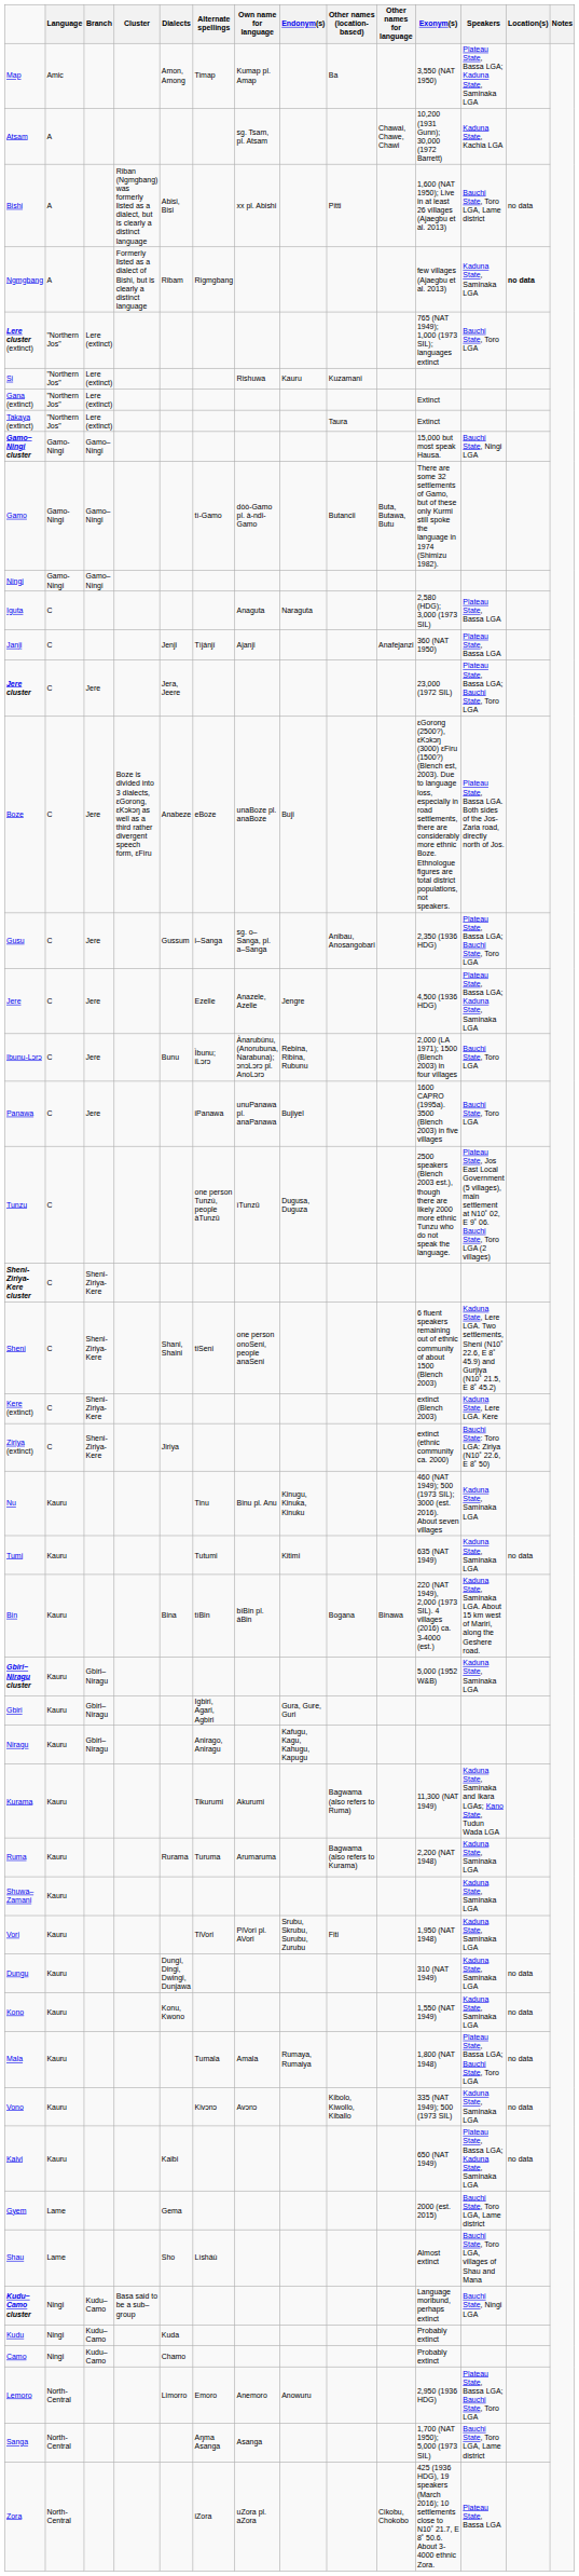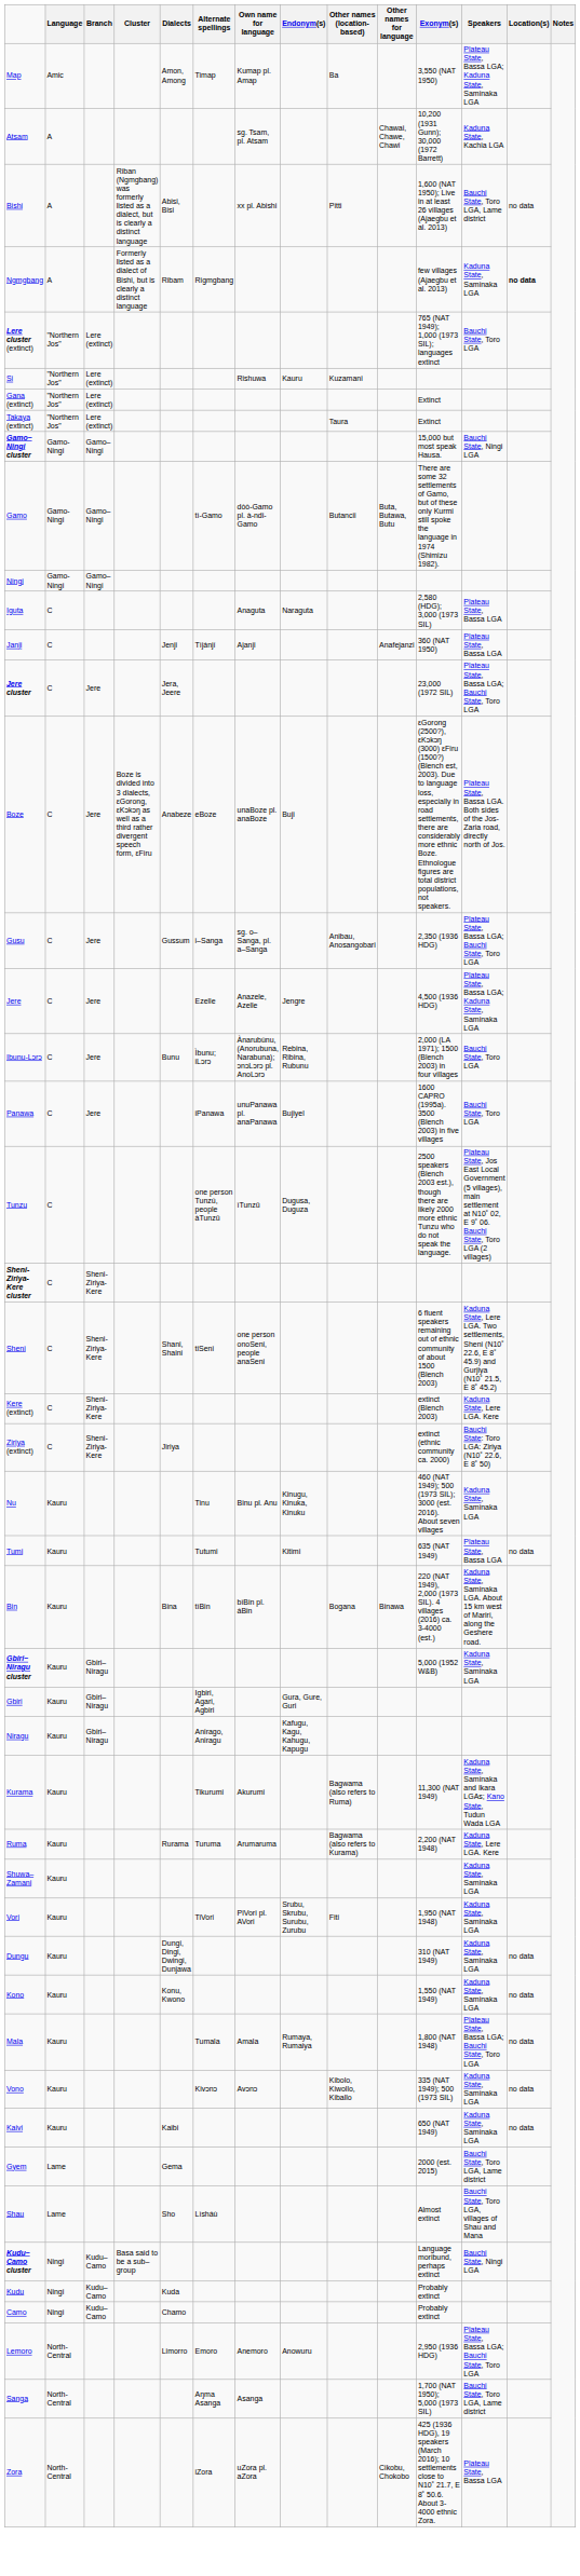 <table class="wikitable sortable"  style="font-size: 75%">
 <tr>
 <td></td>
 <th>Language</th>
 <th>Branch</th>
 <th>Cluster</th>
 <th>Dialects</th>
 <th>Alternate spellings</th>
 <th>Own name for language</th>
 <th><a href='#'>Endonym</a>(s)</th>
 <th>Other names (location-based)</th>
 <th>Other names for language</th>
 <th><a href='#'>Exonym</a>(s)</th>
 <th>Speakers</th>
 <th>Location(s)</th>
 <th>Notes</th>
 </tr>
 <tr>
 <td><a href='#'>Map</a></td>
 <td>Amic</td>
 <td></td>
 <td></td>
 <td>Amon, Among</td>
 <td>Timap</td>
 <td>Kumap pl. Amap</td>
 <td></td>
 <td>Ba</td>
 <td></td>
 <td>3,550 (NAT 1950)</td>
 <td><a href='#'>Plateau State</a>, Bassa LGA; <a href='#'>Kaduna State</a>, Saminaka LGA</td>
 <td></td>
 </tr>
 <tr>
 <td><a href='#'>Atsam</a></td>
 <td>A</td>
 <td></td>
 <td></td>
 <td></td>
 <td></td>
 <td>sg. Tsam, pl. Atsam</td>
 <td></td>
 <td></td>
 <td>Chawai, Chawe, Chawi</td>
 <td>10,200 (1931 Gunn); 30,000 (1972 Barrett)</td>
 <td><a href='#'>Kaduna State</a>, Kachia LGA</td>
 <td></td>
 </tr>
 <tr>
 <td><a href='#'>Bishi</a></td>
 <td>A</td>
 <td></td>
 <td>Riban (Ngmgbang) was formerly listed as a dialect, but is clearly a distinct language</td>
 <td>Abisi, Bisi</td>
 <td></td>
 <td>xx pl. Abishi</td>
 <td></td>
 <td>Pitti</td>
 <td></td>
 <td>1,600 (NAT 1950); Live in at least 26 villages (Ajaegbu et al. 2013)</td>
 <td><a href='#'>Bauchi State</a>, Toro LGA, Lame district</td>
 <td>no data</td>
 </tr>
 <tr>
 <td><a href='#'>Ngmgbang</a></td>
 <td>A</td>
 <td></td>
 <td>Formerly listed as a dialect of Bishi, but is clearly a distinct language</td>
 <td>Ribam</td>
 <td>Rigmgbang</td>
 <td></td>
 <td></td>
 <td></td>
 <td></td>
 <td>few villages (Ajaegbu et al. 2013)</td>
 <td><a href='#'>Kaduna State</a>, Saminaka LGA</td>
 <td><strong>no data</strong></td>
 </tr>
 <tr>
 <td><strong><em><a href='#'>Lere</a> cluster</em></strong> (extinct)</td>
 <td>"Northern Jos"</td>
 <td>Lere (extinct)</td>
 <td></td>
 <td></td>
 <td></td>
 <td></td>
 <td></td>
 <td></td>
 <td></td>
 <td>765 (NAT 1949); 1,000 (1973 SIL); languages extinct</td>
 <td><a href='#'>Bauchi State</a>, Toro LGA</td>
 <td></td>
 </tr>
 <tr>
 <td><a href='#'>Si</a></td>
 <td>"Northern Jos"</td>
 <td>Lere (extinct)</td>
 <td></td>
 <td></td>
 <td></td>
 <td>Rishuwa</td>
 <td>Kauru</td>
 <td>Kuzamani</td>
 <td></td>
 <td></td>
 <td></td>
 <td></td>
 </tr>
 <tr>
 <td><a href='#'>Gana</a> (extinct)</td>
 <td>"Northern Jos"</td>
 <td>Lere (extinct)</td>
 <td></td>
 <td></td>
 <td></td>
 <td></td>
 <td></td>
 <td></td>
 <td></td>
 <td>Extinct</td>
 <td></td>
 <td></td>
 </tr>
 <tr>
 <td><a href='#'>Takaya</a> (extinct)</td>
 <td>"Northern Jos"</td>
 <td>Lere (extinct)</td>
 <td></td>
 <td></td>
 <td></td>
 <td></td>
 <td></td>
 <td>Taura</td>
 <td></td>
 <td>Extinct</td>
 <td></td>
 <td></td>
 </tr>
 <tr>
 <td><strong><em><a href='#'>Gamo–Ningi</a> cluster</em></strong></td>
 <td>Gamo-Ningi</td>
 <td>Gamo–Ningi</td>
 <td></td>
 <td></td>
 <td></td>
 <td></td>
 <td></td>
 <td></td>
 <td></td>
 <td>15,000 but most speak Hausa.</td>
 <td><a href='#'>Bauchi State</a>, Ningi LGA</td>
 <td></td>
 </tr>
 <tr>
 <td><a href='#'>Gamo</a></td>
 <td>Gamo-Ningi</td>
 <td>Gamo–Ningi</td>
 <td></td>
 <td></td>
 <td>tì-Gamo</td>
 <td>dòò-Gamo pl. à-ndi-Gamo</td>
 <td></td>
 <td>Butancii</td>
 <td>Buta, Butawa, Butu</td>
 <td>There are some 32 settlements of Gamo, but of these only Kurmi still spoke the language in 1974 (Shimizu 1982).</td>
 <td></td>
 <td></td>
 </tr>
 <tr>
 <td><a href='#'>Ningi</a></td>
 <td>Gamo-Ningi</td>
 <td>Gamo–Ningi</td>
 <td></td>
 <td></td>
 <td></td>
 <td></td>
 <td></td>
 <td></td>
 <td></td>
 <td></td>
 <td></td>
 <td></td>
 </tr>
 <tr>
 <td><a href='#'>Iguta</a></td>
 <td>C</td>
 <td></td>
 <td></td>
 <td></td>
 <td></td>
 <td>Anaguta</td>
 <td>Naraguta</td>
 <td></td>
 <td></td>
 <td>2,580 (HDG); 3,000 (1973 SIL)</td>
 <td><a href='#'>Plateau State</a>, Bassa LGA</td>
 <td></td>
 </tr>
 <tr>
 <td><a href='#'>Janji</a></td>
 <td>C</td>
 <td></td>
 <td></td>
 <td>Jenji</td>
 <td>Tìjánjí</td>
 <td>Ajanji</td>
 <td></td>
 <td></td>
 <td>Anafejanzi</td>
 <td>360 (NAT 1950)</td>
 <td><a href='#'>Plateau State</a>, Bassa LGA</td>
 <td></td>
 </tr>
 <tr>
 <td><strong><em><a href='#'>Jere</a> cluster</em></strong></td>
 <td>C</td>
 <td>Jere</td>
 <td></td>
 <td>Jera, Jeere</td>
 <td></td>
 <td></td>
 <td></td>
 <td></td>
 <td></td>
 <td>23,000 (1972 SIL)</td>
 <td><a href='#'>Plateau State</a>, Bassa LGA; <a href='#'>Bauchi State</a>, Toro LGA</td>
 <td></td>
 </tr>
 <tr>
 <td><a href='#'>Boze</a></td>
 <td>C</td>
 <td>Jere</td>
 <td>Boze is divided into 3 dialects, εGorong, εKɔkɔŋ as well as a third rather divergent speech form, εFiru</td>
 <td>Anabeze</td>
 <td>eBoze</td>
 <td>unaBoze pl. anaBoze</td>
 <td>Buji</td>
 <td></td>
 <td></td>
 <td>εGorong (2500?), εKɔkɔŋ (3000) εFiru (1500?) (Blench est, 2003). Due to language loss, especially in road settlements, there are considerably more ethnic Boze. Ethnologue figures are total district populations, not speakers.</td>
 <td><a href='#'>Plateau State</a>, Bassa LGA. Both sides of the Jos-Zaria road, directly north of Jos.</td>
 <td></td>
 </tr>
 <tr>
 <td><a href='#'>Gusu</a></td>
 <td>C</td>
 <td>Jere</td>
 <td></td>
 <td>Gussum</td>
 <td>i–Sanga</td>
 <td>sg. o–Sanga, pl. a–Sanga</td>
 <td></td>
 <td>Anibau, Anosangobari</td>
 <td></td>
 <td>2,350 (1936 HDG)</td>
 <td><a href='#'>Plateau State</a>, Bassa LGA; <a href='#'>Bauchi State</a>, Toro LGA</td>
 <td></td>
 </tr>
 <tr>
 <td><a href='#'>Jere</a></td>
 <td>C</td>
 <td>Jere</td>
 <td></td>
 <td></td>
 <td>Ezelle</td>
 <td>Anazele, Azelle</td>
 <td>Jengre</td>
 <td></td>
 <td></td>
 <td>4,500 (1936 HDG)</td>
 <td><a href='#'>Plateau State</a>, Bassa LGA; <a href='#'>Kaduna State</a>, Saminaka LGA</td>
 <td></td>
 </tr>
 <tr>
 <td><a href='#'>Ibunu-Lɔrɔ</a></td>
 <td>C</td>
 <td>Jere</td>
 <td></td>
 <td>Bunu</td>
 <td>Ìbunu; iLɔrɔ</td>
 <td>Ànarubùnu, (Anorubuna, Narabuna); ɔnɔLɔrɔ pl. AnoLɔrɔ</td>
 <td>Rebina, Ribina, Rubunu</td>
 <td></td>
 <td></td>
 <td>2,000 (LA 1971); 1500 (Blench 2003) in four villages</td>
 <td><a href='#'>Bauchi State</a>, Toro LGA</td>
 <td></td>
 </tr>
 <tr>
 <td><a href='#'>Panawa</a></td>
 <td>C</td>
 <td>Jere</td>
 <td></td>
 <td></td>
 <td>iPanawa</td>
 <td>unuPanawa pl. anaPanawa</td>
 <td>Bujiyel</td>
 <td></td>
 <td></td>
 <td>1600 CAPRO (1995a). 3500 (Blench 2003) in five villages</td>
 <td><a href='#'>Bauchi State</a>, Toro LGA</td>
 <td></td>
 </tr>
 <tr>
 <td><a href='#'>Tunzu</a></td>
 <td>C</td>
 <td></td>
 <td></td>
 <td></td>
 <td>one person Tunzú, people àTunzû</td>
 <td>ìTunzû</td>
 <td>Dugusa, Duguza</td>
 <td></td>
 <td></td>
 <td>2500 speakers (Blench 2003 est.), though there are likely 2000 more ethnic Tunzu who do not speak the language.</td>
 <td><a href='#'>Plateau State</a>, Jos East Local Government (5 villages), main settlement at N10˚ 02, E 9˚ 06. <a href='#'>Bauchi State</a>, Toro LGA (2 villages)</td>
 <td></td>
 </tr>
 <tr>
 <td><strong><em>Sheni-Ziriya-Kere cluster</em></strong></td>
 <td>C</td>
 <td>Sheni-Ziriya-Kere</td>
 <td></td>
 <td></td>
 <td></td>
 <td></td>
 <td></td>
 <td></td>
 <td></td>
 <td></td>
 <td></td>
 <td></td>
 </tr>
 <tr>
 <td><a href='#'>Sheni</a></td>
 <td>C</td>
 <td>Sheni-Ziriya-Kere</td>
 <td></td>
 <td>Shani, Shaini</td>
 <td>tiSeni</td>
 <td>one person onoSeni, people anaSeni</td>
 <td></td>
 <td></td>
 <td></td>
 <td>6 fluent speakers remaining out of ethnic community of about 1500 (Blench 2003)</td>
 <td><a href='#'>Kaduna State</a>, Lere LGA. Two settlements, Sheni (N10˚ 22.6, E 8˚ 45.9) and Gurjiya (N10˚ 21.5, E 8˚ 45.2)</td>
 <td></td>
 </tr>
 <tr>
 <td><a href='#'>Kere</a> (extinct)</td>
 <td>C</td>
 <td>Sheni-Ziriya-Kere</td>
 <td></td>
 <td></td>
 <td></td>
 <td></td>
 <td></td>
 <td></td>
 <td></td>
 <td>extinct (Blench 2003)</td>
 <td><a href='#'>Kaduna State</a>, Lere LGA. Kere</td>
 <td></td>
 </tr>
 <tr>
 <td><a href='#'>Ziriya</a> (extinct)</td>
 <td>C</td>
 <td>Sheni-Ziriya-Kere</td>
 <td></td>
 <td>Jiriya</td>
 <td></td>
 <td></td>
 <td></td>
 <td></td>
 <td></td>
 <td>extinct (ethnic community ca. 2000)</td>
 <td><a href='#'>Bauchi State</a>: Toro LGA: Ziriya (N10˚ 22.6, E 8˚ 50)</td>
 <td></td>
 </tr>
 <tr>
 <td><a href='#'>Nu</a></td>
 <td>Kauru</td>
 <td></td>
 <td></td>
 <td></td>
 <td>Tinu</td>
 <td>Binu pl. Anu</td>
 <td>Kinugu, Kinuka, Kinuku</td>
 <td></td>
 <td></td>
 <td>460 (NAT 1949); 500 (1973 SIL); 3000 (est. 2016). About seven villages</td>
 <td><a href='#'>Kaduna State</a>, Saminaka LGA</td>
 <td></td>
 </tr>
 <tr>
 <td><a href='#'>Tumi</a></td>
 <td>Kauru</td>
 <td></td>
 <td></td>
 <td></td>
 <td>Tutumi</td>
 <td></td>
 <td>Kitimi</td>
 <td></td>
 <td></td>
 <td>635 (NAT 1949)</td>
-<td><a href='#'>Kaduna State</a>, Saminaka LGA</td>
+<td><a href='#'>Plateau State</a>, Bassa LGA</td>
 <td>no data</td>
 </tr>
 <tr>
 <td><a href='#'>Bin</a></td>
 <td>Kauru</td>
 <td></td>
 <td></td>
 <td>Bina</td>
 <td>tìBin</td>
 <td>bìBin pl. áBin</td>
 <td></td>
 <td>Bogana</td>
 <td>Binawa</td>
 <td>220 (NAT 1949), 2,000 (1973 SIL). 4 villages (2016) ca. 3-4000 (est.)</td>
 <td><a href='#'>Kaduna State</a>, Saminaka LGA. About 15 km west of Mariri, along the Geshere road.</td>
 <td></td>
 </tr>
 <tr>
 <td><strong><em><a href='#'>Gbiri–Niragu</a> cluster</em></strong></td>
 <td>Kauru</td>
 <td>Gbiri–Niragu</td>
 <td></td>
 <td></td>
 <td></td>
 <td></td>
 <td></td>
 <td></td>
 <td></td>
 <td>5,000 (1952 W&B)</td>
 <td><a href='#'>Kaduna State</a>, Saminaka LGA</td>
 <td></td>
 </tr>
 <tr>
 <td><a href='#'>Gbiri</a></td>
 <td>Kauru</td>
 <td>Gbiri–Niragu</td>
 <td></td>
 <td></td>
 <td>Igbiri, Agari, Agbiri</td>
 <td></td>
 <td>Gura, Gure, Guri</td>
 <td></td>
 <td></td>
 <td></td>
 <td></td>
 <td></td>
 </tr>
 <tr>
 <td><a href='#'>Niragu</a></td>
 <td>Kauru</td>
 <td>Gbiri–Niragu</td>
 <td></td>
 <td></td>
 <td>Anirago, Aniragu</td>
 <td></td>
 <td>Kafugu, Kagu, Kahugu, Kapugu</td>
 <td></td>
 <td></td>
 <td></td>
 <td></td>
 <td></td>
 </tr>
 <tr>
 <td><a href='#'>Kurama</a></td>
 <td>Kauru</td>
 <td></td>
 <td></td>
 <td></td>
 <td>Tikurumi</td>
 <td>Akurumi</td>
 <td></td>
 <td>Bagwama (also refers to Ruma)</td>
 <td></td>
 <td>11,300 (NAT 1949)</td>
 <td><a href='#'>Kaduna State</a>, Saminaka and Ikara LGAs; <a href='#'>Kano State</a>, Tudun Wada LGA</td>
 <td></td>
 </tr>
 <tr>
 <td><a href='#'>Ruma</a></td>
 <td>Kauru</td>
 <td></td>
 <td></td>
 <td>Rurama</td>
 <td>Turuma</td>
 <td>Arumaruma</td>
 <td></td>
 <td>Bagwama (also refers to Kurama)</td>
 <td></td>
 <td>2,200 (NAT 1948)</td>
-<td><a href='#'>Kaduna State</a>, Saminaka LGA</td>
+<td><a href='#'>Kaduna State</a>, Lere LGA. Kere</td>
 <td></td>
 </tr>
 <tr>
 <td><a href='#'>Shuwa–Zamani</a></td>
 <td>Kauru</td>
 <td></td>
 <td></td>
 <td></td>
 <td></td>
 <td></td>
 <td></td>
 <td></td>
 <td></td>
 <td></td>
 <td><a href='#'>Kaduna State</a>, Saminaka LGA</td>
 <td></td>
 </tr>
 <tr>
 <td><a href='#'>Vori</a></td>
 <td>Kauru</td>
 <td></td>
 <td></td>
 <td></td>
 <td>TiVori</td>
 <td>PiVori pl. AVori</td>
 <td>Srubu, Skrubu, Surubu, Zurubu</td>
 <td>Fiti</td>
 <td></td>
 <td>1,950 (NAT 1948)</td>
 <td><a href='#'>Kaduna State</a>, Saminaka LGA</td>
 <td></td>
 </tr>
 <tr>
 <td><a href='#'>Dungu</a></td>
 <td>Kauru</td>
 <td></td>
 <td></td>
 <td>Dungi, Dingi, Dwingi, Dunjawa</td>
 <td></td>
 <td></td>
 <td></td>
 <td></td>
 <td></td>
 <td>310 (NAT 1949)</td>
 <td><a href='#'>Kaduna State</a>, Saminaka LGA</td>
 <td>no data</td>
 </tr>
 <tr>
 <td><a href='#'>Kono</a></td>
 <td>Kauru</td>
 <td></td>
 <td></td>
 <td>Konu, Kwono</td>
 <td></td>
 <td></td>
 <td></td>
 <td></td>
 <td></td>
 <td>1,550 (NAT 1949)</td>
 <td><a href='#'>Kaduna State</a>, Saminaka LGA</td>
 <td>no data</td>
 </tr>
 <tr>
 <td><a href='#'>Mala</a></td>
 <td>Kauru</td>
 <td></td>
 <td></td>
 <td></td>
 <td>Tumala</td>
 <td>Amala</td>
 <td>Rumaya, Rumaiya</td>
 <td></td>
 <td></td>
 <td>1,800 (NAT 1948)</td>
 <td><a href='#'>Plateau State</a>, Bassa LGA; <a href='#'>Bauchi State</a>, Toro LGA</td>
 <td>no data</td>
 </tr>
 <tr>
 <td><a href='#'>Vono</a></td>
 <td>Kauru</td>
 <td></td>
 <td></td>
 <td></td>
 <td>Kivɔnɔ</td>
 <td>Avɔnɔ</td>
 <td></td>
 <td>Kibolo, Kiwollo, Kiballo</td>
 <td></td>
 <td>335 (NAT 1949); 500 (1973 SIL)</td>
 <td><a href='#'>Kaduna State</a>, Saminaka LGA</td>
 <td>no data</td>
 </tr>
 <tr>
 <td><a href='#'>Kaivi</a></td>
 <td>Kauru</td>
 <td></td>
 <td></td>
 <td>Kaibi</td>
 <td></td>
 <td></td>
 <td></td>
 <td></td>
 <td></td>
 <td>650 (NAT 1949)</td>
-<td><a href='#'>Plateau State</a>, Bassa LGA; <a href='#'>Kaduna State</a>, Saminaka LGA</td>
+<td><a href='#'>Kaduna State</a>, Saminaka LGA</td>
 <td>no data</td>
 </tr>
 <tr>
 <td><a href='#'>Gyem</a></td>
 <td>Lame</td>
 <td></td>
 <td></td>
 <td>Gema</td>
 <td></td>
 <td></td>
 <td></td>
 <td></td>
 <td></td>
 <td>2000 (est. 2015)</td>
 <td><a href='#'>Bauchi State</a>, Toro LGA, Lame district</td>
 <td></td>
 </tr>
 <tr>
 <td><a href='#'>Shau</a></td>
 <td>Lame</td>
 <td></td>
 <td></td>
 <td>Sho</td>
 <td>Lìsháù</td>
 <td></td>
 <td></td>
 <td></td>
 <td></td>
 <td>Almost extinct</td>
 <td><a href='#'>Bauchi State</a>, Toro LGA, villages of Shau and Mana</td>
 <td></td>
 </tr>
 <tr>
 <td><strong><em><a href='#'>Kudu–Camo</a> cluster</em></strong></td>
 <td>Ningi</td>
 <td>Kudu–Camo</td>
 <td>Basa said to be a sub–group</td>
 <td></td>
 <td></td>
 <td></td>
 <td></td>
 <td></td>
 <td></td>
 <td>Language moribund, perhaps extinct</td>
 <td><a href='#'>Bauchi State</a>, Ningi LGA</td>
 <td></td>
 </tr>
 <tr>
 <td><a href='#'>Kudu</a></td>
 <td>Ningi</td>
 <td>Kudu–Camo</td>
 <td></td>
 <td>Kuda</td>
 <td></td>
 <td></td>
 <td></td>
 <td></td>
 <td></td>
 <td>Probably extinct</td>
 <td></td>
 <td></td>
 </tr>
 <tr>
 <td><a href='#'>Camo</a></td>
 <td>Ningi</td>
 <td>Kudu–Camo</td>
 <td></td>
 <td>Chamo</td>
 <td></td>
 <td></td>
 <td></td>
 <td></td>
 <td></td>
 <td>Probably extinct</td>
 <td></td>
 <td></td>
 </tr>
 <tr>
 <td><a href='#'>Lemoro</a></td>
 <td>North-Central</td>
 <td></td>
 <td></td>
 <td>Limorro</td>
 <td>Emoro</td>
 <td>Anemoro</td>
 <td>Anowuru</td>
 <td></td>
 <td></td>
 <td>2,950 (1936 HDG)</td>
 <td><a href='#'>Plateau State</a>, Bassa LGA; <a href='#'>Bauchi State</a>, Toro LGA</td>
 <td></td>
 </tr>
 <tr>
 <td><a href='#'>Sanga</a></td>
 <td>North-Central</td>
 <td></td>
 <td></td>
 <td></td>
 <td>Aŋma Asanga</td>
 <td>Asanga</td>
 <td></td>
 <td></td>
 <td></td>
 <td>1,700 (NAT 1950); 5,000 (1973 SIL)</td>
 <td><a href='#'>Bauchi State</a>, Toro LGA, Lame district</td>
 <td></td>
 </tr>
 <tr>
 <td><a href='#'>Zora</a></td>
 <td>North-Central</td>
 <td></td>
 <td></td>
 <td></td>
 <td>iZora</td>
 <td>uZora pl. aZora</td>
 <td></td>
 <td></td>
 <td>Cikobu, Chokobo</td>
 <td>425 (1936 HDG), 19 speakers (March 2016); 10 settlements close to N10˚ 21.7, E 8˚ 50.6. About 3-4000 ethnic Zora.</td>
 <td><a href='#'>Plateau State</a>, Bassa LGA</td>
 <td></td>
 </tr>
 </table>
